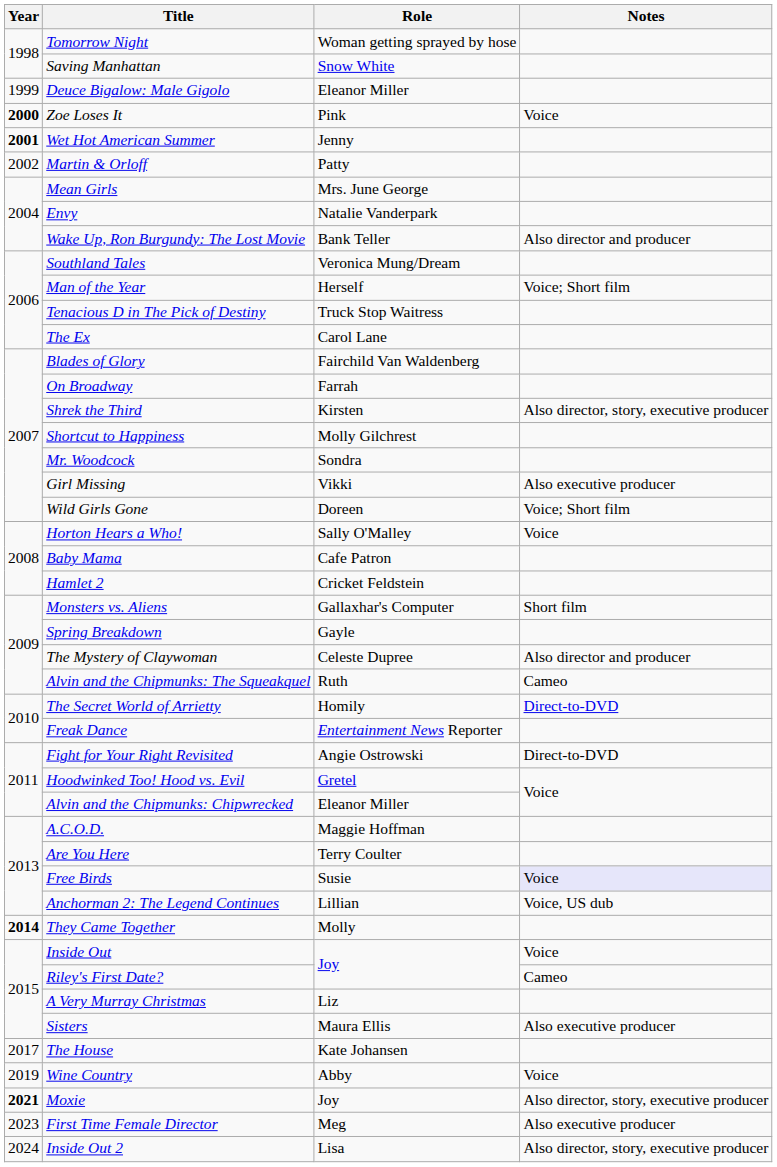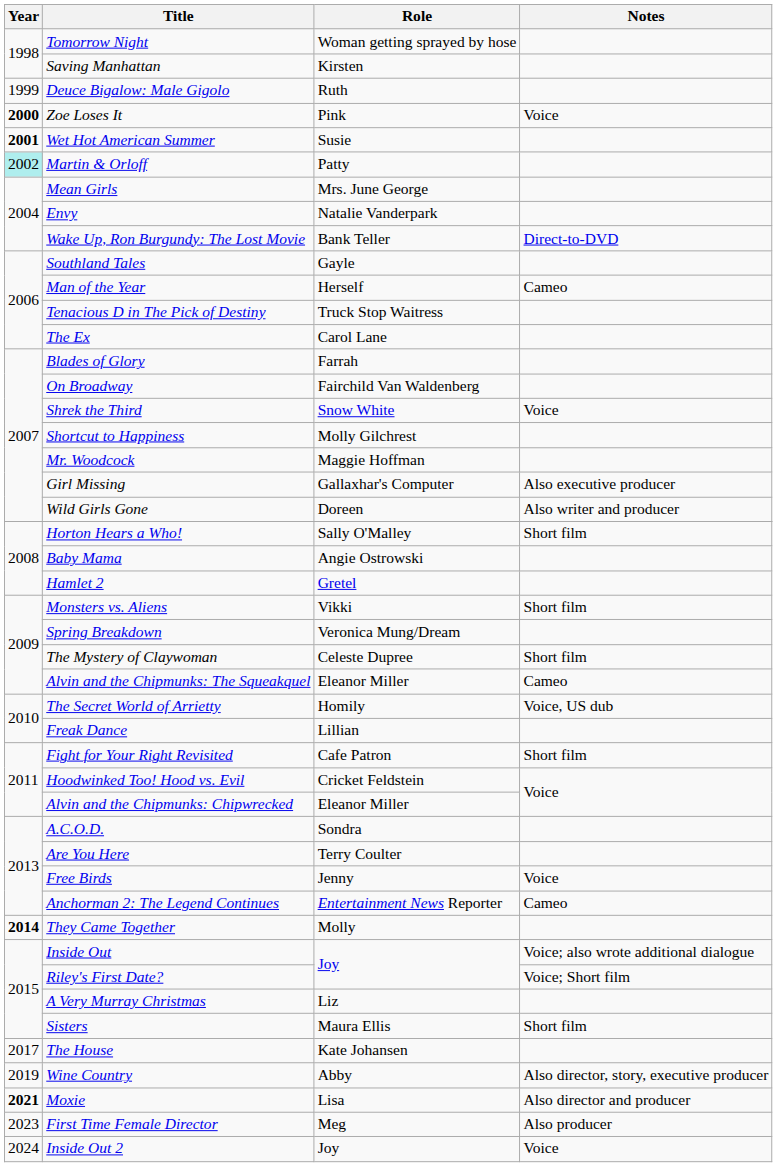 <table class="wikitable sortable">
 <tr>
 <th>Year</th>
 <th>Title</th>
 <th>Role</th>
 <th class="unsortable">Notes</th>
 </tr>
 <tr>
 <td rowspan="2">1998</td>
 <td><em><a href='#'>Tomorrow Night</a></em></td>
 <td>Woman getting sprayed by hose</td>
 <td></td>
 </tr>
 <tr>
 <td><em>Saving Manhattan</em></td>
-<td><a href='#'>Snow White</a></td>
+<td>Kirsten</td>
 <td></td>
 </tr>
 <tr>
 <td>1999</td>
 <td><em><a href='#'>Deuce Bigalow: Male Gigolo</a></em></td>
-<td>Eleanor Miller</td>
+<td>Ruth</td>
 <td></td>
 </tr>
 <tr>
 <td><strong>2000</strong></td>
 <td><em>Zoe Loses It</em></td>
 <td>Pink</td>
 <td>Voice</td>
 </tr>
 <tr>
 <td><strong>2001</strong></td>
 <td><em><a href='#'>Wet Hot American Summer</a></em></td>
-<td>Jenny</td>
+<td>Susie</td>
 <td></td>
 </tr>
 <tr>
-<td>2002</td>
+<td style="background: paleturquoise;">2002</td>
 <td><em><a href='#'>Martin & Orloff</a></em></td>
 <td>Patty</td>
 <td></td>
 </tr>
 <tr>
 <td rowspan="3">2004</td>
 <td><em><a href='#'>Mean Girls</a></em></td>
 <td>Mrs. June George</td>
 <td></td>
 </tr>
 <tr>
 <td><em><a href='#'>Envy</a></em></td>
 <td>Natalie Vanderpark</td>
 <td></td>
 </tr>
 <tr>
 <td><em><a href='#'>Wake Up, Ron Burgundy: The Lost Movie</a></em></td>
 <td>Bank Teller</td>
-<td>Also director and producer</td>
+<td><a href='#'>Direct-to-DVD</a></td>
 </tr>
 <tr>
 <td rowspan="4">2006</td>
 <td><em><a href='#'>Southland Tales</a></em></td>
-<td>Veronica Mung/Dream</td>
+<td>Gayle</td>
 <td></td>
 </tr>
 <tr>
 <td><em><a href='#'>Man of the Year</a></em></td>
 <td>Herself</td>
-<td>Voice; Short film</td>
+<td>Cameo</td>
 </tr>
 <tr>
 <td><em><a href='#'>Tenacious D in The Pick of Destiny</a></em></td>
 <td>Truck Stop Waitress</td>
 <td></td>
 </tr>
 <tr>
 <td><em><a href='#'>The Ex</a></em></td>
 <td>Carol Lane</td>
 <td></td>
 </tr>
 <tr>
 <td rowspan="7">2007</td>
 <td><em><a href='#'>Blades of Glory</a></em></td>
+<td>Farrah</td>
+<td></td>
+</tr>
+<tr>
+<td><em><a href='#'>On Broadway</a></em></td>
 <td>Fairchild Van Waldenberg</td>
 <td></td>
 </tr>
 <tr>
-<td><em><a href='#'>On Broadway</a></em></td>
-<td>Farrah</td>
-<td></td>
-</tr>
-<tr>
 <td><em><a href='#'>Shrek the Third</a></em></td>
-<td>Kirsten</td>
-<td>Also director, story, executive producer</td>
+<td><a href='#'>Snow White</a></td>
+<td>Voice</td>
 </tr>
 <tr>
 <td><em><a href='#'>Shortcut to Happiness</a></em></td>
 <td>Molly Gilchrest</td>
 <td></td>
 </tr>
 <tr>
 <td><em><a href='#'>Mr. Woodcock</a></em></td>
-<td>Sondra</td>
+<td>Maggie Hoffman</td>
 <td></td>
 </tr>
 <tr>
 <td><em>Girl Missing</em></td>
-<td>Vikki</td>
+<td>Gallaxhar's Computer</td>
 <td>Also executive producer</td>
 </tr>
 <tr>
 <td><em>Wild Girls Gone</em></td>
 <td>Doreen</td>
-<td>Voice; Short film</td>
+<td>Also writer and producer</td>
 </tr>
 <tr>
 </tr>
 <tr>
 <td rowspan="3">2008</td>
 <td><em><a href='#'>Horton Hears a Who!</a></em></td>
 <td>Sally O'Malley</td>
-<td>Voice</td>
+<td>Short film</td>
 </tr>
 <tr>
 <td><em><a href='#'>Baby Mama</a></em></td>
-<td>Cafe Patron</td>
+<td>Angie Ostrowski</td>
 <td></td>
 </tr>
 <tr>
 <td><em><a href='#'>Hamlet 2</a></em></td>
-<td>Cricket Feldstein</td>
+<td><a href='#'>Gretel</a></td>
 <td></td>
 </tr>
 <tr>
 <td rowspan="4">2009</td>
 <td><em><a href='#'>Monsters vs. Aliens</a></em></td>
-<td>Gallaxhar's Computer</td>
+<td>Vikki</td>
 <td>Short film</td>
 </tr>
 <tr>
 <td><em><a href='#'>Spring Breakdown</a></em></td>
-<td>Gayle</td>
+<td>Veronica Mung/Dream</td>
 <td></td>
 </tr>
 <tr>
 <td><em>The Mystery of Claywoman</em></td>
 <td>Celeste Dupree</td>
-<td>Also director and producer</td>
+<td>Short film</td>
 </tr>
 <tr>
 <td><em><a href='#'>Alvin and the Chipmunks: The Squeakquel</a></em></td>
-<td>Ruth</td>
+<td>Eleanor Miller</td>
 <td>Cameo</td>
 </tr>
 <tr>
 <td rowspan="2">2010</td>
 <td><em><a href='#'>The Secret World of Arrietty</a></em></td>
 <td>Homily</td>
-<td><a href='#'>Direct-to-DVD</a></td>
+<td>Voice, US dub</td>
 </tr>
 <tr>
 <td><em><a href='#'>Freak Dance</a></em></td>
-<td><em><a href='#'>Entertainment News</a></em> Reporter</td>
+<td>Lillian</td>
 <td></td>
 </tr>
 <tr>
 <td rowspan="3">2011</td>
 <td><em><a href='#'>Fight for Your Right Revisited</a></em></td>
-<td>Angie Ostrowski</td>
-<td>Direct-to-DVD</td>
+<td>Cafe Patron</td>
+<td>Short film</td>
 </tr>
 <tr>
 <td><em><a href='#'>Hoodwinked Too! Hood vs. Evil</a></em></td>
-<td><a href='#'>Gretel</a></td>
+<td>Cricket Feldstein</td>
 <td rowspan="2">Voice</td>
 </tr>
 <tr>
 <td><em><a href='#'>Alvin and the Chipmunks: Chipwrecked</a></em></td>
 <td>Eleanor Miller</td>
 </tr>
 <tr>
 <td rowspan="4">2013</td>
 <td><em><a href='#'>A.C.O.D.</a></em></td>
-<td>Maggie Hoffman</td>
+<td>Sondra</td>
 <td></td>
 </tr>
 <tr>
 <td><em><a href='#'>Are You Here</a></em></td>
 <td>Terry Coulter</td>
 <td></td>
 </tr>
 <tr>
 <td><em><a href='#'>Free Birds</a></em></td>
-<td>Susie</td>
-<td style="background: lavender;">Voice</td>
+<td>Jenny</td>
+<td>Voice</td>
 </tr>
 <tr>
 <td><em><a href='#'>Anchorman 2: The Legend Continues</a></em></td>
-<td>Lillian</td>
-<td>Voice, US dub</td>
+<td><em><a href='#'>Entertainment News</a></em> Reporter</td>
+<td>Cameo</td>
 </tr>
 <tr>
 <td><strong>2014</strong></td>
 <td><em><a href='#'>They Came Together</a></em></td>
 <td>Molly</td>
 <td></td>
 </tr>
 <tr>
 <td rowspan="4">2015</td>
 <td><em><a href='#'>Inside Out</a></em></td>
 <td rowspan="2"><a href='#'>Joy</a></td>
-<td>Voice</td>
+<td rowspan="1">Voice; also wrote additional dialogue</td>
 </tr>
 <tr>
 <td><em><a href='#'>Riley's First Date?</a></em></td>
-<td>Cameo</td>
+<td>Voice; Short film</td>
 </tr>
 <tr>
 <td><em><a href='#'>A Very Murray Christmas</a></em></td>
 <td>Liz</td>
 <td></td>
 </tr>
 <tr>
 <td><em><a href='#'>Sisters</a></em></td>
 <td>Maura Ellis</td>
-<td>Also executive producer</td>
+<td>Short film</td>
 </tr>
 <tr>
 <td>2017</td>
 <td><em><a href='#'>The House</a></em></td>
 <td>Kate Johansen</td>
 <td></td>
 </tr>
 <tr>
 <td>2019</td>
 <td><em><a href='#'>Wine Country</a></em></td>
 <td>Abby</td>
-<td>Voice</td>
+<td>Also director, story, executive producer</td>
 </tr>
 <tr>
 <td><strong>2021</strong></td>
 <td><em><a href='#'>Moxie</a></em></td>
-<td>Joy</td>
-<td>Also director, story, executive producer</td>
+<td>Lisa</td>
+<td>Also director and producer</td>
 </tr>
 <tr>
 <td>2023</td>
 <td><em><a href='#'>First Time Female Director</a></em></td>
 <td>Meg</td>
-<td>Also executive producer</td>
+<td>Also producer</td>
 </tr>
 <tr>
 <td>2024</td>
 <td><em><a href='#'>Inside Out 2</a></em></td>
-<td>Lisa</td>
-<td>Also director, story, executive producer</td>
+<td>Joy</td>
+<td>Voice</td>
 </tr>
 </table>
